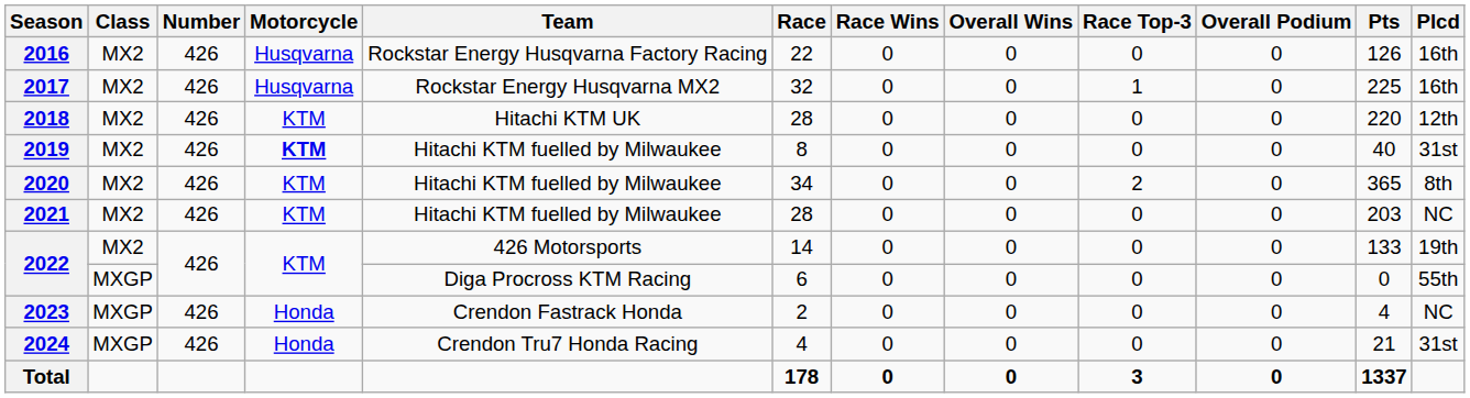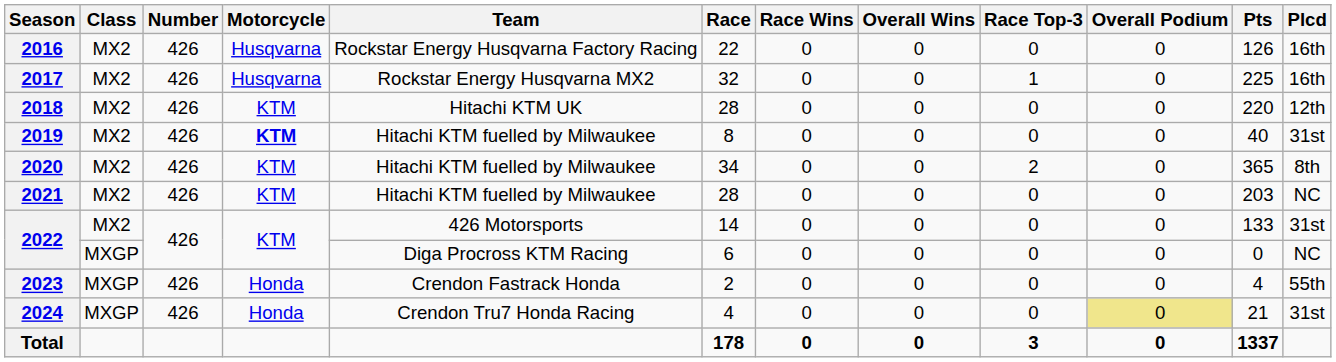 <table class="wikitable" style="font-size: 85%; text-align:center">
 <tr>
 <th>Season</th>
 <th>Class</th>
 <th>Number</th>
 <th>Motorcycle</th>
 <th>Team</th>
 <th>Race</th>
 <th>Race Wins</th>
 <th>Overall Wins</th>
 <th>Race Top-3</th>
 <th>Overall Podium</th>
 <th>Pts</th>
 <th>Plcd</th>
 </tr>
 <tr>
 <th><a href='#'>2016</a></th>
 <td>MX2</td>
 <td>426</td>
 <td><a href='#'>Husqvarna</a></td>
 <td>Rockstar Energy Husqvarna Factory Racing</td>
 <td>22</td>
 <td>0</td>
 <td>0</td>
 <td>0</td>
 <td>0</td>
 <td>126</td>
 <td>16th</td>
 </tr>
 <tr>
 <th><a href='#'>2017</a></th>
 <td>MX2</td>
 <td>426</td>
 <td><a href='#'>Husqvarna</a></td>
 <td>Rockstar Energy Husqvarna MX2</td>
 <td>32</td>
 <td>0</td>
 <td>0</td>
 <td>1</td>
 <td>0</td>
 <td>225</td>
 <td>16th</td>
 </tr>
 <tr>
 <th><a href='#'>2018</a></th>
 <td>MX2</td>
 <td>426</td>
 <td><a href='#'>KTM</a></td>
 <td>Hitachi KTM UK</td>
 <td>28</td>
 <td>0</td>
 <td>0</td>
 <td>0</td>
 <td>0</td>
 <td>220</td>
 <td>12th</td>
 </tr>
 <tr>
 <th><a href='#'>2019</a></th>
 <td>MX2</td>
 <td>426</td>
 <td><strong><a href='#'>KTM</a></strong></td>
 <td>Hitachi KTM fuelled by Milwaukee</td>
 <td>8</td>
 <td>0</td>
 <td>0</td>
 <td>0</td>
 <td>0</td>
 <td>40</td>
 <td>31st</td>
 </tr>
 <tr>
 <th><a href='#'>2020</a></th>
 <td>MX2</td>
 <td>426</td>
 <td><a href='#'>KTM</a></td>
 <td>Hitachi KTM fuelled by Milwaukee</td>
 <td>34</td>
 <td>0</td>
 <td>0</td>
 <td>2</td>
 <td>0</td>
 <td>365</td>
 <td>8th</td>
 </tr>
 <tr>
 <th><a href='#'>2021</a></th>
 <td>MX2</td>
 <td>426</td>
 <td><a href='#'>KTM</a></td>
 <td>Hitachi KTM fuelled by Milwaukee</td>
 <td>28</td>
 <td>0</td>
 <td>0</td>
 <td>0</td>
 <td>0</td>
 <td>203</td>
 <td>NC</td>
 </tr>
 <tr>
 <th rowspan=2><a href='#'>2022</a></th>
 <td>MX2</td>
 <td rowspan=2>426</td>
 <td rowspan=2><a href='#'>KTM</a></td>
 <td>426 Motorsports</td>
 <td>14</td>
 <td>0</td>
 <td>0</td>
 <td>0</td>
 <td>0</td>
 <td>133</td>
-<td>19th</td>
+<td>31st</td>
 </tr>
 <tr>
 <td>MXGP</td>
 <td>Diga Procross KTM Racing</td>
 <td>6</td>
 <td>0</td>
 <td>0</td>
 <td>0</td>
 <td>0</td>
 <td>0</td>
-<td>55th</td>
+<td>NC</td>
 </tr>
 <tr>
 <th><a href='#'>2023</a></th>
 <td>MXGP</td>
 <td>426</td>
 <td><a href='#'>Honda</a></td>
 <td>Crendon Fastrack Honda</td>
 <td>2</td>
 <td>0</td>
 <td>0</td>
 <td>0</td>
 <td>0</td>
 <td>4</td>
-<td>NC</td>
+<td>55th</td>
 </tr>
 <tr>
 <th><a href='#'>2024</a></th>
 <td>MXGP</td>
 <td>426</td>
 <td><a href='#'>Honda</a></td>
 <td>Crendon Tru7 Honda Racing</td>
 <td>4</td>
 <td>0</td>
 <td>0</td>
 <td>0</td>
-<td>0</td>
+<td style="background: khaki;">0</td>
 <td>21</td>
 <td>31st</td>
 </tr>
 <tr>
 <th>Total</th>
 <td></td>
 <td></td>
 <td></td>
 <td></td>
 <td><strong>178</strong></td>
 <td><strong>0</strong></td>
 <td><strong>0</strong></td>
 <td><strong>3</strong></td>
 <td><strong>0</strong></td>
 <td><strong>1337</strong></td>
 <td></td>
 </tr>
 </table>
